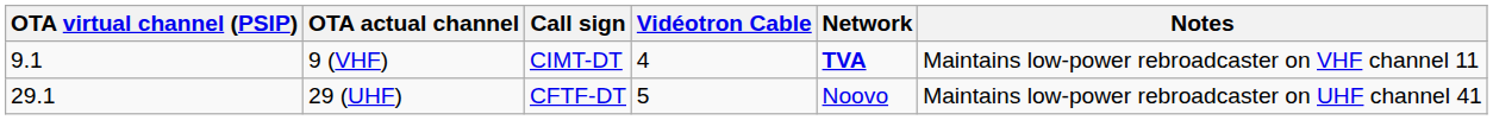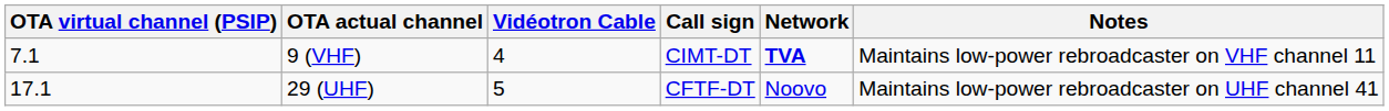 <table class="wikitable sortable">
 <tr>
 <th>OTA <a href='#'>virtual channel</a> (<a href='#'>PSIP</a>)</th>
 <th>OTA actual channel</th>
+<th><a href='#'>Vidéotron Cable</a></th>
 <th>Call sign</th>
-<th><a href='#'>Vidéotron Cable</a></th>
 <th>Network</th>
 <th>Notes</th>
 </tr>
 <tr>
-<td>9.1</td>
+<td>7.1</td>
 <td>9 (<a href='#'>VHF</a>)</td>
+<td>4</td>
 <td><a href='#'>CIMT-DT</a></td>
-<td>4</td>
 <td><strong><a href='#'>TVA</a></strong></td>
 <td>Maintains low-power rebroadcaster on <a href='#'>VHF</a> channel 11</td>
 </tr>
 <tr>
-<td>29.1</td>
+<td>17.1</td>
 <td>29 (<a href='#'>UHF</a>)</td>
+<td>5</td>
 <td><a href='#'>CFTF-DT</a></td>
-<td>5</td>
 <td><a href='#'>Noovo</a></td>
 <td>Maintains low-power rebroadcaster on <a href='#'>UHF</a> channel 41</td>
 </tr>
 </table>
